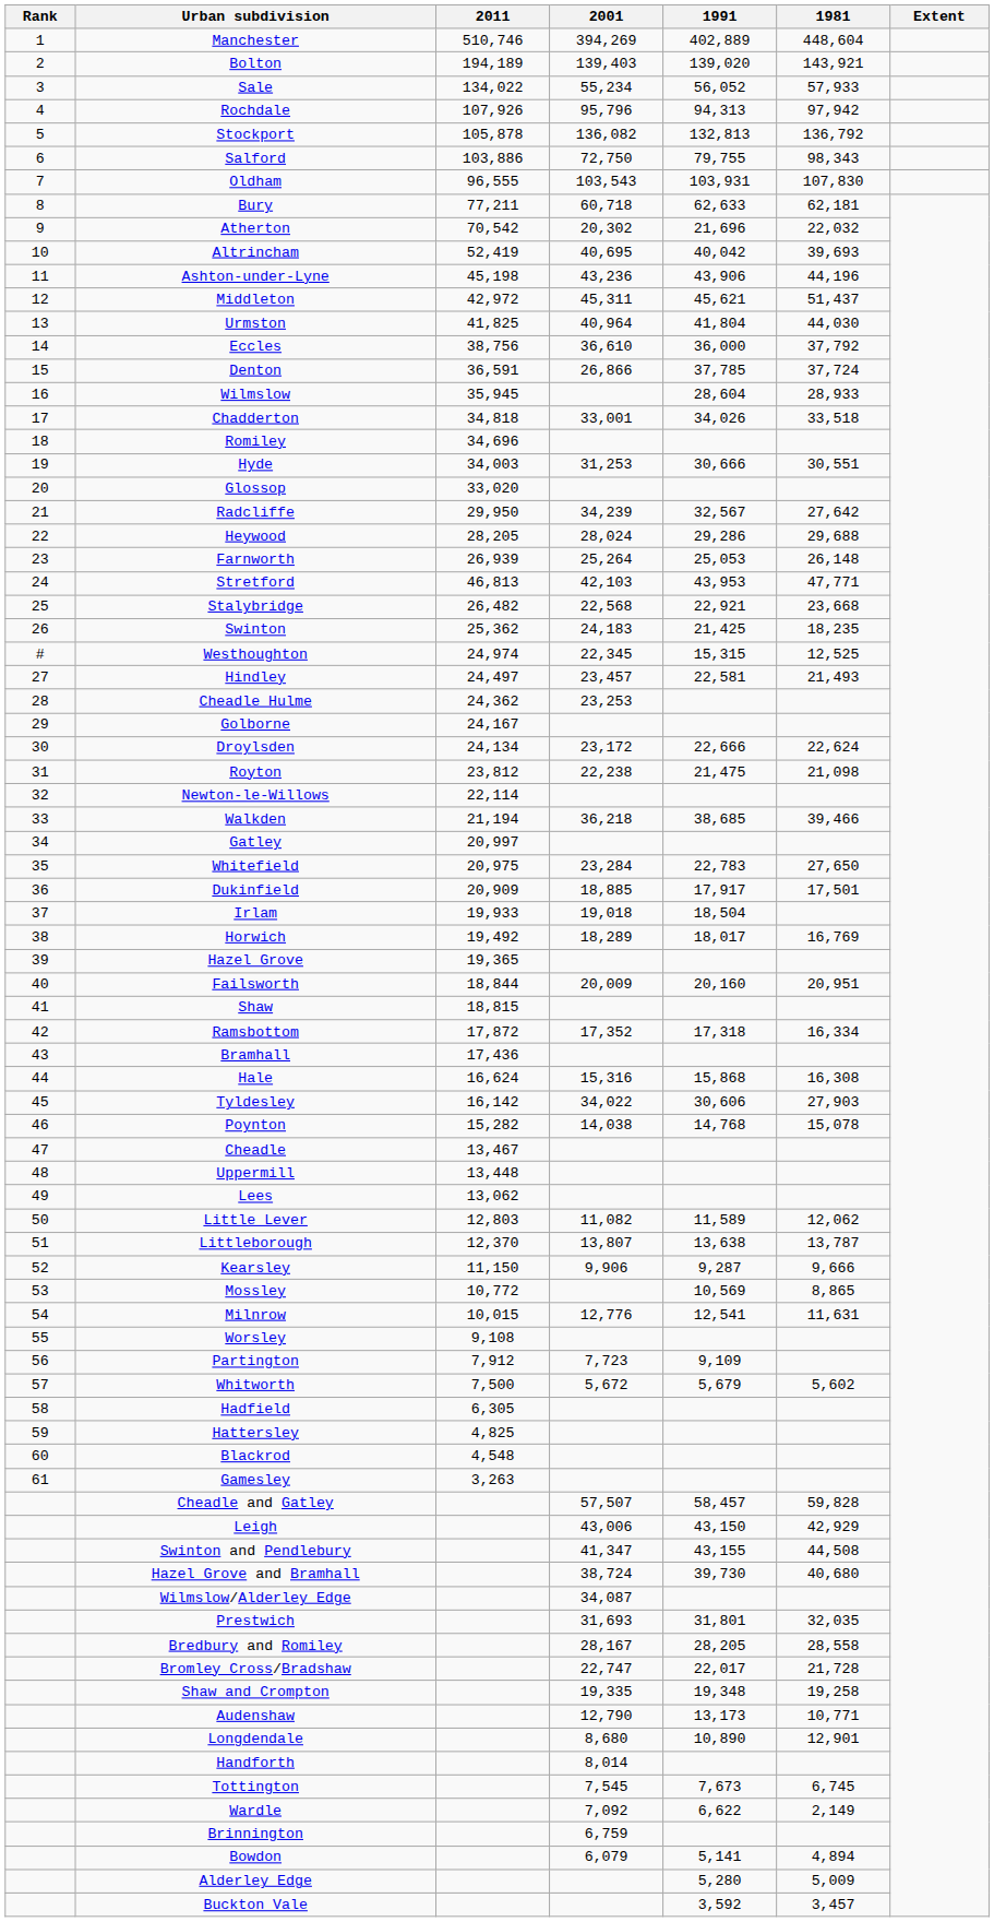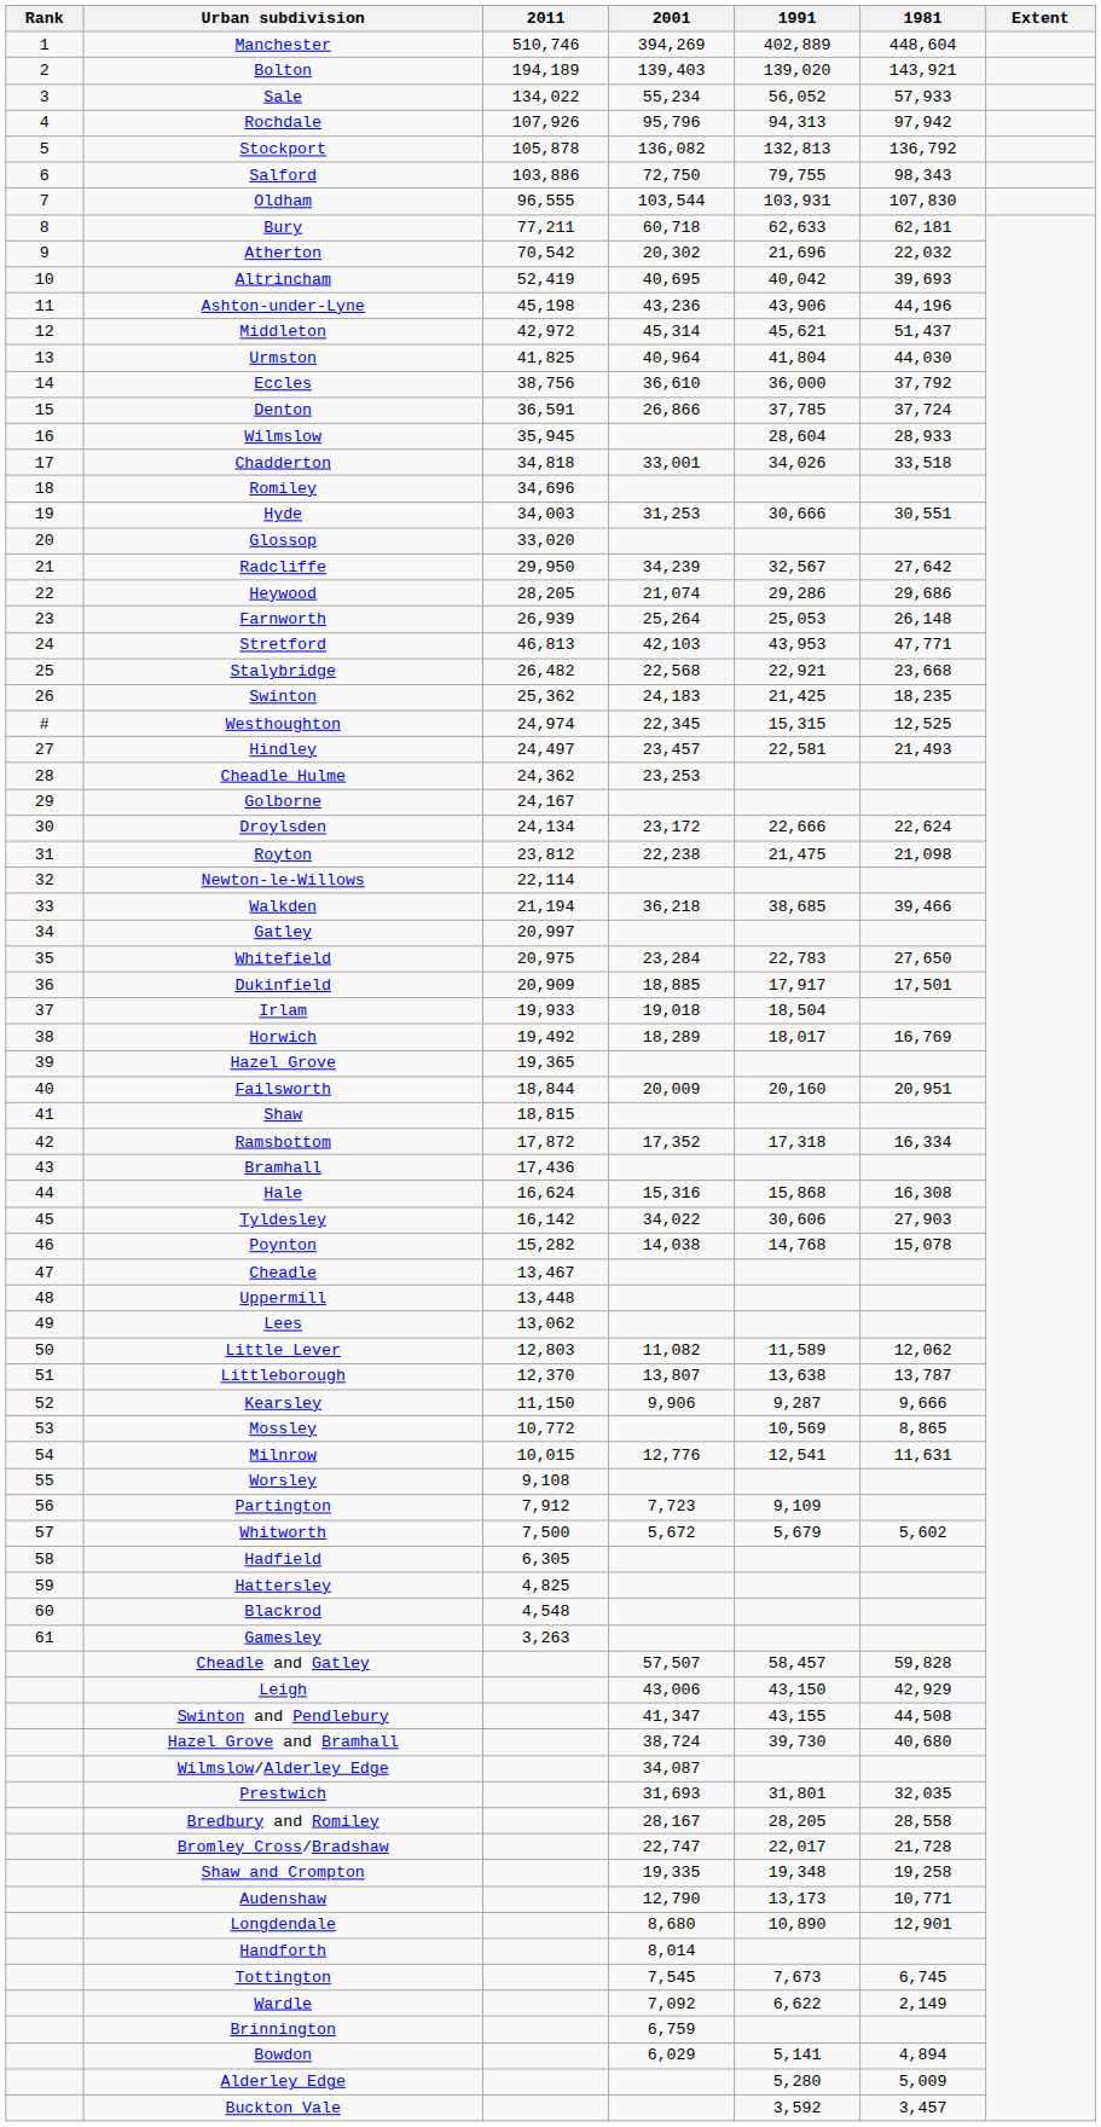 <table class="wikitable sortable" style="margin-left: 1em; width: 70%;  text-align:center" cellspacing="5">
 <tr>
 <th>Rank</th>
 <th>Urban subdivision</th>
 <th>2011 </th>
 <th>2001</th>
 <th>1991</th>
 <th>1981</th>
 <th>Extent</th>
 </tr>
 <tr>
 <td>1</td>
 <td><a href='#'>Manchester</a></td>
 <td>510,746</td>
 <td>394,269</td>
 <td>402,889</td>
 <td>448,604</td>
 <td></td>
 </tr>
 <tr>
 <td>2</td>
 <td><a href='#'>Bolton</a></td>
 <td>194,189</td>
 <td>139,403</td>
 <td>139,020</td>
 <td>143,921</td>
 <td></td>
 </tr>
 <tr>
 <td>3</td>
 <td><a href='#'>Sale</a></td>
 <td>134,022</td>
 <td>55,234</td>
 <td>56,052</td>
 <td>57,933</td>
 <td></td>
 </tr>
 <tr>
 <td>4</td>
 <td><a href='#'>Rochdale</a></td>
 <td>107,926</td>
 <td>95,796</td>
 <td>94,313</td>
 <td>97,942</td>
 <td></td>
 </tr>
 <tr>
 <td>5</td>
 <td><a href='#'>Stockport</a></td>
 <td>105,878</td>
 <td>136,082</td>
 <td>132,813</td>
 <td>136,792</td>
 <td></td>
 </tr>
 <tr>
 <td>6</td>
 <td><a href='#'>Salford</a></td>
 <td>103,886</td>
 <td>72,750</td>
 <td>79,755</td>
 <td>98,343</td>
 <td></td>
 </tr>
 <tr>
 <td>7</td>
 <td><a href='#'>Oldham</a></td>
 <td>96,555</td>
-<td>103,543</td>
+<td>103,544</td>
 <td>103,931</td>
 <td>107,830</td>
 <td></td>
 </tr>
 <tr>
 <td>8</td>
 <td><a href='#'>Bury</a></td>
 <td>77,211</td>
 <td>60,718</td>
 <td>62,633</td>
 <td>62,181</td>
 </tr>
 <tr>
 <td>9</td>
 <td><a href='#'>Atherton</a></td>
 <td>70,542</td>
 <td>20,302</td>
 <td>21,696</td>
 <td>22,032</td>
 </tr>
 <tr>
 <td>10</td>
 <td><a href='#'>Altrincham</a></td>
 <td>52,419</td>
 <td>40,695</td>
 <td>40,042</td>
 <td>39,693</td>
 </tr>
 <tr>
 <td>11</td>
 <td><a href='#'>Ashton-under-Lyne</a></td>
 <td>45,198</td>
 <td>43,236</td>
 <td>43,906</td>
 <td>44,196</td>
 </tr>
 <tr>
 <td>12</td>
 <td><a href='#'>Middleton</a></td>
 <td>42,972</td>
-<td>45,311</td>
+<td>45,314</td>
 <td>45,621</td>
 <td>51,437</td>
 </tr>
 <tr>
 <td>13</td>
 <td><a href='#'>Urmston</a></td>
 <td>41,825</td>
 <td>40,964</td>
 <td>41,804</td>
 <td>44,030</td>
 </tr>
 <tr>
 <td>14</td>
 <td><a href='#'>Eccles</a></td>
 <td>38,756</td>
 <td>36,610</td>
 <td>36,000</td>
 <td>37,792</td>
 </tr>
 <tr>
 <td>15</td>
 <td><a href='#'>Denton</a></td>
 <td>36,591</td>
 <td>26,866</td>
 <td>37,785</td>
 <td>37,724</td>
 </tr>
 <tr>
 <td>16</td>
 <td><a href='#'>Wilmslow</a></td>
 <td>35,945</td>
 <td></td>
 <td>28,604</td>
 <td>28,933</td>
 </tr>
 <tr>
 <td>17</td>
 <td><a href='#'>Chadderton</a></td>
 <td>34,818</td>
 <td>33,001</td>
 <td>34,026</td>
 <td>33,518</td>
 </tr>
 <tr>
 <td>18</td>
 <td><a href='#'>Romiley</a></td>
 <td>34,696</td>
 <td></td>
 <td></td>
 <td></td>
 </tr>
 <tr>
 <td>19</td>
 <td><a href='#'>Hyde</a></td>
 <td>34,003</td>
 <td>31,253</td>
 <td>30,666</td>
 <td>30,551</td>
 </tr>
 <tr>
 <td>20</td>
 <td><a href='#'>Glossop</a></td>
 <td>33,020</td>
 <td></td>
 <td></td>
 <td></td>
 </tr>
 <tr>
 <td>21</td>
 <td><a href='#'>Radcliffe</a></td>
 <td>29,950</td>
 <td>34,239</td>
 <td>32,567</td>
 <td>27,642</td>
 </tr>
 <tr>
 <td>22</td>
 <td><a href='#'>Heywood</a></td>
 <td>28,205</td>
-<td>28,024</td>
+<td>21,074</td>
 <td>29,286</td>
-<td>29,688</td>
+<td>29,686</td>
 </tr>
 <tr>
 <td>23</td>
 <td><a href='#'>Farnworth</a></td>
 <td>26,939</td>
 <td>25,264</td>
 <td>25,053</td>
 <td>26,148</td>
 </tr>
 <tr>
 <td>24</td>
 <td><a href='#'>Stretford</a></td>
 <td>46,813</td>
 <td>42,103</td>
 <td>43,953</td>
 <td>47,771</td>
 </tr>
 <tr>
 <td>25</td>
 <td><a href='#'>Stalybridge</a></td>
 <td>26,482</td>
 <td>22,568</td>
 <td>22,921</td>
 <td>23,668</td>
 </tr>
 <tr>
 <td>26</td>
 <td><a href='#'>Swinton</a></td>
 <td>25,362</td>
 <td>24,183</td>
 <td>21,425</td>
 <td>18,235</td>
 </tr>
 <tr>
 <td>#</td>
 <td><a href='#'>Westhoughton</a></td>
 <td>24,974</td>
 <td>22,345</td>
 <td>15,315</td>
 <td>12,525</td>
 </tr>
 <tr>
 <td>27</td>
 <td><a href='#'>Hindley</a></td>
 <td>24,497</td>
 <td>23,457</td>
 <td>22,581</td>
 <td>21,493</td>
 </tr>
 <tr>
 <td>28</td>
 <td><a href='#'>Cheadle Hulme</a></td>
 <td>24,362</td>
 <td>23,253</td>
 <td></td>
 <td></td>
 </tr>
 <tr>
 <td>29</td>
 <td><a href='#'>Golborne</a></td>
 <td>24,167</td>
 <td></td>
 <td></td>
 <td></td>
 </tr>
 <tr>
 <td>30</td>
 <td><a href='#'>Droylsden</a></td>
 <td>24,134</td>
 <td>23,172</td>
 <td>22,666</td>
 <td>22,624</td>
 </tr>
 <tr>
 <td>31</td>
 <td><a href='#'>Royton</a></td>
 <td>23,812</td>
 <td>22,238</td>
 <td>21,475</td>
 <td>21,098</td>
 </tr>
 <tr>
 <td>32</td>
 <td><a href='#'>Newton-le-Willows</a></td>
 <td>22,114</td>
 <td></td>
 <td></td>
 <td></td>
 </tr>
 <tr>
 <td>33</td>
 <td><a href='#'>Walkden</a></td>
 <td>21,194</td>
 <td>36,218</td>
 <td>38,685</td>
 <td>39,466</td>
 </tr>
 <tr>
 <td>34</td>
 <td><a href='#'>Gatley</a></td>
 <td>20,997</td>
 <td></td>
 <td></td>
 <td></td>
 </tr>
 <tr>
 <td>35</td>
 <td><a href='#'>Whitefield</a></td>
 <td>20,975</td>
 <td>23,284</td>
 <td>22,783</td>
 <td>27,650</td>
 </tr>
 <tr>
 <td>36</td>
 <td><a href='#'>Dukinfield</a></td>
 <td>20,909</td>
 <td>18,885</td>
 <td>17,917</td>
 <td>17,501</td>
 </tr>
 <tr>
 <td>37</td>
 <td><a href='#'>Irlam</a></td>
 <td>19,933</td>
 <td>19,018</td>
 <td>18,504</td>
 <td></td>
 </tr>
 <tr>
 <td>38</td>
 <td><a href='#'>Horwich</a></td>
 <td>19,492</td>
 <td>18,289</td>
 <td>18,017</td>
 <td>16,769</td>
 </tr>
 <tr>
 <td>39</td>
 <td><a href='#'>Hazel Grove</a></td>
 <td>19,365</td>
 <td></td>
 <td></td>
 <td></td>
 </tr>
 <tr>
 <td>40</td>
 <td><a href='#'>Failsworth</a></td>
 <td>18,844</td>
 <td>20,009</td>
 <td>20,160</td>
 <td>20,951</td>
 </tr>
 <tr>
 <td>41</td>
 <td><a href='#'>Shaw</a></td>
 <td>18,815</td>
 <td></td>
 <td></td>
 <td></td>
 </tr>
 <tr>
 <td>42</td>
 <td><a href='#'>Ramsbottom</a></td>
 <td>17,872</td>
 <td>17,352</td>
 <td>17,318</td>
 <td>16,334</td>
 </tr>
 <tr>
 <td>43</td>
 <td><a href='#'>Bramhall</a></td>
 <td>17,436</td>
 <td></td>
 <td></td>
 <td></td>
 </tr>
 <tr>
 <td>44</td>
 <td><a href='#'>Hale</a></td>
 <td>16,624</td>
 <td>15,316</td>
 <td>15,868</td>
 <td>16,308</td>
 </tr>
 <tr>
 <td>45</td>
 <td><a href='#'>Tyldesley</a></td>
 <td>16,142</td>
 <td>34,022</td>
 <td>30,606</td>
 <td>27,903</td>
 </tr>
 <tr>
 <td>46</td>
 <td><a href='#'>Poynton</a></td>
 <td>15,282</td>
 <td>14,038</td>
 <td>14,768</td>
 <td>15,078</td>
 </tr>
 <tr>
 <td>47</td>
 <td><a href='#'>Cheadle</a></td>
 <td>13,467</td>
 <td></td>
 <td></td>
 <td></td>
 </tr>
 <tr>
 <td>48</td>
 <td><a href='#'>Uppermill</a></td>
 <td>13,448</td>
 <td></td>
 <td></td>
 <td></td>
 </tr>
 <tr>
 <td>49</td>
 <td><a href='#'>Lees</a></td>
 <td>13,062</td>
 <td></td>
 <td></td>
 <td></td>
 </tr>
 <tr>
 <td>50</td>
 <td><a href='#'>Little Lever</a></td>
 <td>12,803</td>
 <td>11,082</td>
 <td>11,589</td>
 <td>12,062</td>
 </tr>
 <tr>
 <td>51</td>
 <td><a href='#'>Littleborough</a></td>
 <td>12,370</td>
 <td>13,807</td>
 <td>13,638</td>
 <td>13,787</td>
 </tr>
 <tr>
 <td>52</td>
 <td><a href='#'>Kearsley</a></td>
 <td>11,150</td>
 <td>9,906</td>
 <td>9,287</td>
 <td>9,666</td>
 </tr>
 <tr>
 <td>53</td>
 <td><a href='#'>Mossley</a></td>
 <td>10,772</td>
 <td></td>
 <td>10,569</td>
 <td>8,865</td>
 </tr>
 <tr>
 <td>54</td>
 <td><a href='#'>Milnrow</a></td>
 <td>10,015</td>
 <td>12,776</td>
 <td>12,541</td>
 <td>11,631</td>
 </tr>
 <tr>
 <td>55</td>
 <td><a href='#'>Worsley</a></td>
 <td>9,108</td>
 <td></td>
 <td></td>
 <td></td>
 </tr>
 <tr>
 <td>56</td>
 <td><a href='#'>Partington</a></td>
 <td>7,912</td>
 <td>7,723</td>
 <td>9,109</td>
 <td></td>
 </tr>
 <tr>
 <td>57</td>
 <td><a href='#'>Whitworth</a></td>
 <td>7,500</td>
 <td>5,672</td>
 <td>5,679</td>
 <td>5,602</td>
 </tr>
 <tr>
 <td>58</td>
 <td><a href='#'>Hadfield</a></td>
 <td>6,305</td>
 <td></td>
 <td></td>
 <td></td>
 </tr>
 <tr>
 <td>59</td>
 <td><a href='#'>Hattersley</a></td>
 <td>4,825</td>
 <td></td>
 <td></td>
 <td></td>
 </tr>
 <tr>
 <td>60</td>
 <td><a href='#'>Blackrod</a></td>
 <td>4,548</td>
 <td></td>
 <td></td>
 <td></td>
 </tr>
 <tr>
 <td>61</td>
 <td><a href='#'>Gamesley</a></td>
 <td>3,263</td>
 <td></td>
 <td></td>
 <td></td>
 </tr>
 <tr>
 <td></td>
 <td><a href='#'>Cheadle</a> and <a href='#'>Gatley</a></td>
 <td></td>
 <td>57,507</td>
 <td>58,457</td>
 <td>59,828</td>
 </tr>
 <tr>
 <td></td>
 <td><a href='#'>Leigh</a></td>
 <td></td>
 <td>43,006</td>
 <td>43,150</td>
 <td>42,929</td>
 </tr>
 <tr>
 <td></td>
 <td><a href='#'>Swinton</a> and <a href='#'>Pendlebury</a></td>
 <td></td>
 <td>41,347</td>
 <td>43,155</td>
 <td>44,508</td>
 </tr>
 <tr>
 <td></td>
 <td><a href='#'>Hazel Grove</a> and <a href='#'>Bramhall</a></td>
 <td></td>
 <td>38,724</td>
 <td>39,730</td>
 <td>40,680</td>
 </tr>
 <tr>
 <td></td>
 <td><a href='#'>Wilmslow</a>/<a href='#'>Alderley Edge</a></td>
 <td></td>
 <td>34,087</td>
 <td></td>
 <td></td>
 </tr>
 <tr>
 <td></td>
 <td><a href='#'>Prestwich</a></td>
 <td></td>
 <td>31,693</td>
 <td>31,801</td>
 <td>32,035</td>
 </tr>
 <tr>
 <td></td>
 <td><a href='#'>Bredbury</a> and <a href='#'>Romiley</a></td>
 <td></td>
 <td>28,167</td>
 <td>28,205</td>
 <td>28,558</td>
 </tr>
 <tr>
 <td></td>
 <td><a href='#'>Bromley Cross</a>/<a href='#'>Bradshaw</a></td>
 <td></td>
 <td>22,747</td>
 <td>22,017</td>
 <td>21,728</td>
 </tr>
 <tr>
 <td></td>
 <td><a href='#'>Shaw and Crompton</a></td>
 <td></td>
 <td>19,335</td>
 <td>19,348</td>
 <td>19,258</td>
 </tr>
 <tr>
 <td></td>
 <td><a href='#'>Audenshaw</a></td>
 <td></td>
 <td>12,790</td>
 <td>13,173</td>
 <td>10,771</td>
 </tr>
 <tr>
 <td></td>
 <td><a href='#'>Longdendale</a></td>
 <td></td>
 <td>8,680</td>
 <td>10,890</td>
 <td>12,901</td>
 </tr>
 <tr>
 <td></td>
 <td><a href='#'>Handforth</a></td>
 <td></td>
 <td>8,014</td>
 <td></td>
 <td></td>
 </tr>
 <tr>
 <td></td>
 <td><a href='#'>Tottington</a></td>
 <td></td>
 <td>7,545</td>
 <td>7,673</td>
 <td>6,745</td>
 </tr>
 <tr>
 <td></td>
 <td><a href='#'>Wardle</a></td>
 <td></td>
 <td>7,092</td>
 <td>6,622</td>
 <td>2,149</td>
 </tr>
 <tr>
 <td></td>
 <td><a href='#'>Brinnington</a></td>
 <td></td>
 <td>6,759</td>
 <td></td>
 <td></td>
 </tr>
 <tr>
 <td></td>
 <td><a href='#'>Bowdon</a></td>
 <td></td>
-<td>6,079</td>
+<td>6,029</td>
 <td>5,141</td>
 <td>4,894</td>
 </tr>
 <tr>
 <td></td>
 <td><a href='#'>Alderley Edge</a></td>
 <td></td>
 <td></td>
 <td>5,280</td>
 <td>5,009</td>
 </tr>
 <tr>
 <td></td>
 <td><a href='#'>Buckton Vale</a></td>
 <td></td>
 <td></td>
 <td>3,592</td>
 <td>3,457</td>
 </tr>
 </table>
